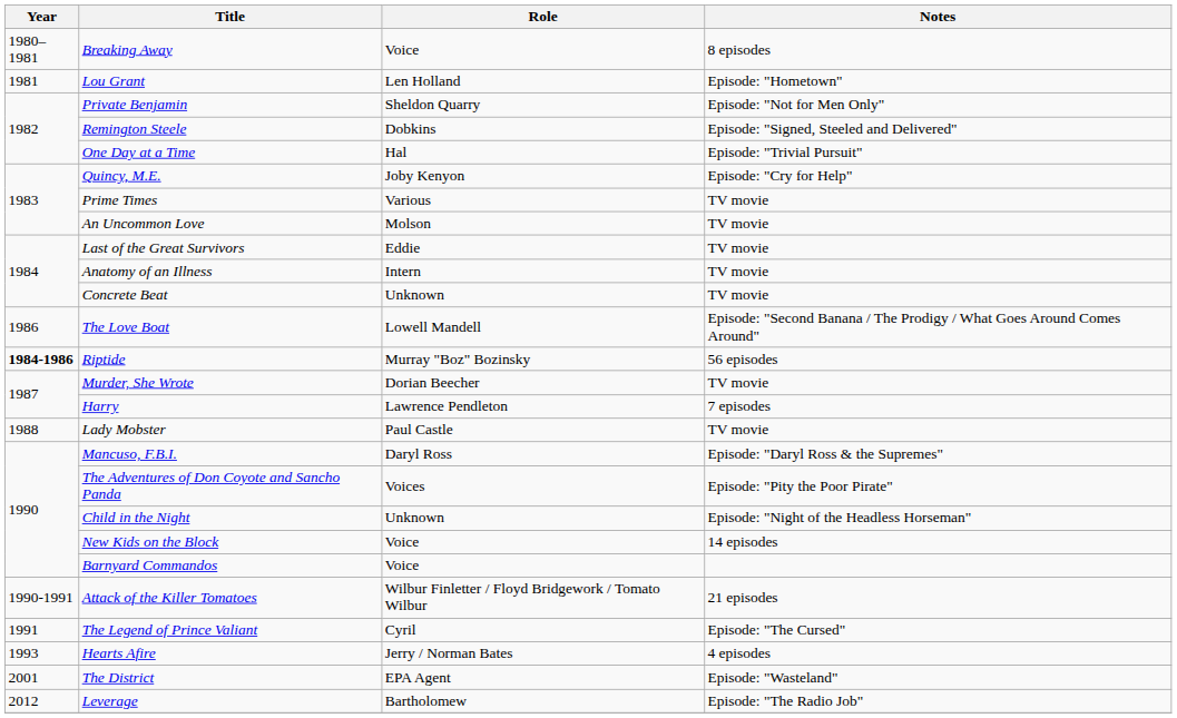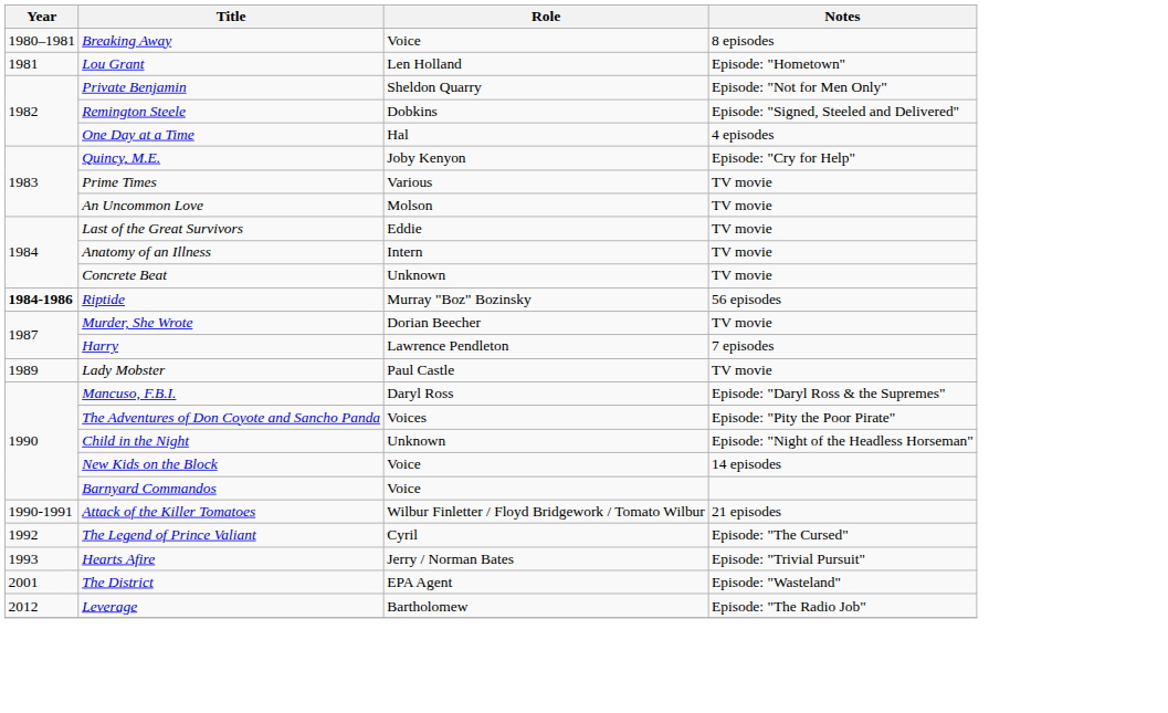 <table class="wikitable sortable">
 <tr>
 <th>Year</th>
 <th>Title</th>
 <th>Role</th>
 <th class="unsortable">Notes</th>
 </tr>
 <tr>
 <td>1980–1981</td>
 <td><em><a href='#'>Breaking Away</a></em></td>
 <td>Voice</td>
 <td>8 episodes</td>
 </tr>
 <tr>
 <td>1981</td>
 <td><em><a href='#'>Lou Grant</a></em></td>
 <td>Len Holland</td>
 <td>Episode: "Hometown"</td>
 </tr>
 <tr>
 <td rowspan=3>1982</td>
 <td><em><a href='#'>Private Benjamin</a></em></td>
 <td>Sheldon Quarry</td>
 <td>Episode: "Not for Men Only"</td>
 </tr>
 <tr>
 <td><em><a href='#'>Remington Steele</a></em></td>
 <td>Dobkins</td>
 <td>Episode: "Signed, Steeled and Delivered"</td>
 </tr>
 <tr>
 <td><em><a href='#'>One Day at a Time</a></em></td>
 <td>Hal</td>
-<td>Episode: "Trivial Pursuit"</td>
+<td>4 episodes</td>
 </tr>
 <tr>
 <td rowspan=3>1983</td>
 <td><em><a href='#'>Quincy, M.E.</a></em></td>
 <td>Joby Kenyon</td>
 <td>Episode: "Cry for Help"</td>
 </tr>
 <tr>
 <td><em>Prime Times</em></td>
 <td>Various</td>
 <td>TV movie</td>
 </tr>
 <tr>
 <td><em>An Uncommon Love</em></td>
 <td>Molson</td>
 <td>TV movie</td>
 </tr>
 <tr>
 <td rowspan=3>1984</td>
 <td><em>Last of the Great Survivors </em></td>
 <td>Eddie</td>
 <td>TV movie</td>
 </tr>
 <tr>
 <td><em>Anatomy of an Illness</em></td>
 <td>Intern</td>
 <td>TV movie</td>
 </tr>
 <tr>
 <td><em>Concrete Beat</em></td>
 <td>Unknown</td>
 <td>TV movie</td>
 </tr>
 <tr>
-<td>1986</td>
-<td><em><a href='#'>The Love Boat</a></em></td>
-<td>Lowell Mandell</td>
-<td>Episode: "Second Banana / The Prodigy / What Goes Around Comes Around"</td>
-</tr>
-<tr>
 <td><strong>1984-1986</strong></td>
 <td><em><a href='#'>Riptide</a></em></td>
 <td>Murray "Boz" Bozinsky</td>
 <td>56 episodes</td>
 </tr>
 <tr>
 <td rowspan=2>1987</td>
 <td><em><a href='#'>Murder, She Wrote</a></em></td>
 <td>Dorian Beecher</td>
 <td>TV movie</td>
 </tr>
 <tr>
 <td><em><a href='#'>Harry</a></em></td>
 <td>Lawrence Pendleton</td>
 <td>7 episodes</td>
 </tr>
 <tr>
-<td>1988</td>
+<td>1989</td>
 <td><em>Lady Mobster</em></td>
 <td>Paul Castle</td>
 <td>TV movie</td>
 </tr>
 <tr>
 <td rowspan=5>1990</td>
 <td><em><a href='#'>Mancuso, F.B.I.</a></em></td>
 <td>Daryl Ross</td>
 <td>Episode: "Daryl Ross & the Supremes"</td>
 </tr>
 <tr>
 <td><em><a href='#'>The Adventures of Don Coyote and Sancho Panda</a></em></td>
 <td>Voices</td>
 <td>Episode: "Pity the Poor Pirate"</td>
 </tr>
 <tr>
 <td><em><a href='#'>Child in the Night</a></em></td>
 <td>Unknown</td>
 <td>Episode: "Night of the Headless Horseman"</td>
 </tr>
 <tr>
 <td><em><a href='#'>New Kids on the Block</a></em></td>
 <td>Voice</td>
 <td>14 episodes</td>
 </tr>
 <tr>
 <td><em><a href='#'>Barnyard Commandos</a></em></td>
 <td>Voice</td>
 <td></td>
 </tr>
 <tr>
 <td>1990-1991</td>
 <td><em><a href='#'>Attack of the Killer Tomatoes</a></em></td>
 <td>Wilbur Finletter / Floyd Bridgework / Tomato Wilbur</td>
 <td>21 episodes</td>
 </tr>
 <tr>
-<td>1991</td>
+<td>1992</td>
 <td><em><a href='#'>The Legend of Prince Valiant</a></em></td>
 <td>Cyril</td>
 <td>Episode: "The Cursed"</td>
 </tr>
 <tr>
 <td>1993</td>
 <td><em><a href='#'>Hearts Afire</a></em></td>
 <td>Jerry / Norman Bates</td>
-<td>4 episodes</td>
+<td>Episode: "Trivial Pursuit"</td>
 </tr>
 <tr>
 <td>2001</td>
 <td><em><a href='#'>The District</a></em></td>
 <td>EPA Agent</td>
 <td>Episode: "Wasteland"</td>
 </tr>
 <tr>
 <td>2012</td>
 <td><em><a href='#'>Leverage</a></em></td>
 <td>Bartholomew</td>
 <td>Episode: "The Radio Job"</td>
 </tr>
 <tr>
 </tr>
 </table>
